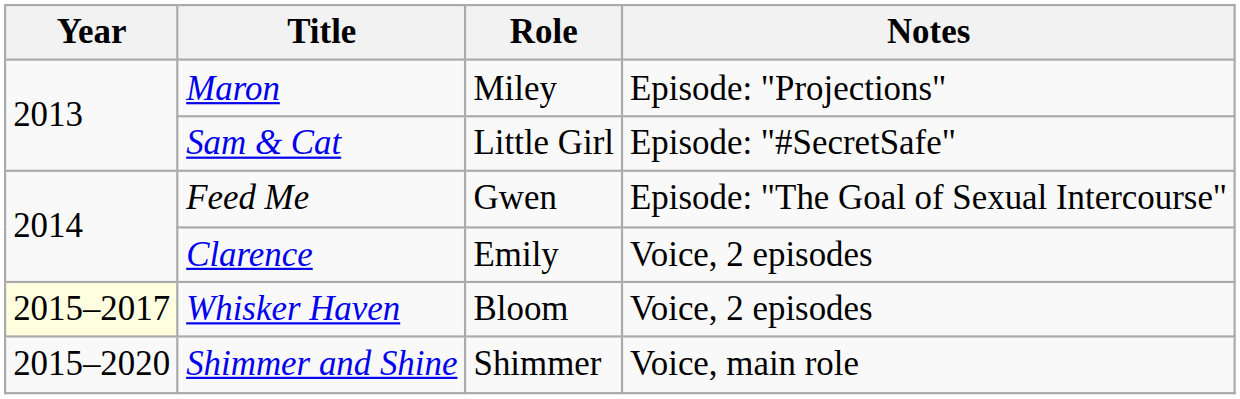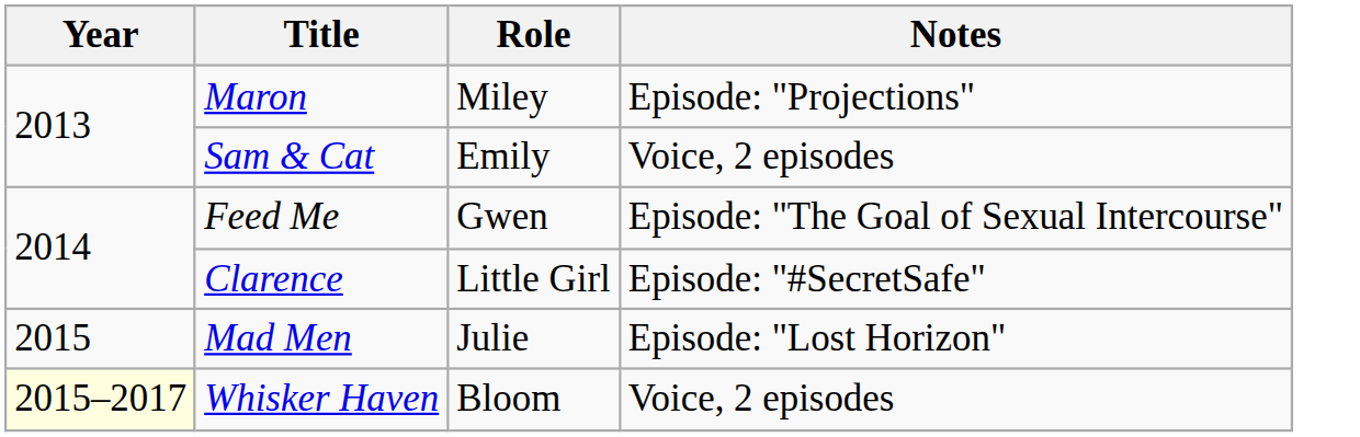 <table class="wikitable sortable">
 <tr>
 <th>Year</th>
 <th>Title</th>
 <th>Role</th>
 <th class="unsortable">Notes</th>
 </tr>
 <tr>
 <td rowspan = "2">2013</td>
 <td><em><a href='#'>Maron</a></em></td>
 <td>Miley</td>
 <td>Episode: "Projections"</td>
 </tr>
 <tr>
 <td><em><a href='#'>Sam & Cat</a></em></td>
-<td>Little Girl</td>
-<td>Episode: "#SecretSafe"</td>
+<td>Emily</td>
+<td>Voice, 2 episodes</td>
 </tr>
 <tr>
 <td rowspan = "2">2014</td>
 <td><em>Feed Me</em></td>
 <td>Gwen</td>
 <td>Episode: "The Goal of Sexual Intercourse"</td>
 </tr>
 <tr>
 <td><em><a href='#'>Clarence</a></em></td>
-<td>Emily</td>
-<td>Voice, 2 episodes</td>
+<td>Little Girl</td>
+<td>Episode: "#SecretSafe"</td>
+</tr>
+<tr>
+<td>2015</td>
+<td><em><a href='#'>Mad Men</a></em></td>
+<td>Julie</td>
+<td>Episode: "Lost Horizon"</td>
 </tr>
 <tr>
 <td style="background: lightyellow;">2015–2017</td>
 <td><em><a href='#'>Whisker Haven</a></em></td>
 <td>Bloom</td>
 <td>Voice, 2 episodes</td>
 </tr>
-<tr>
-<td>2015–2020</td>
-<td><em><a href='#'>Shimmer and Shine</a></em></td>
-<td>Shimmer</td>
-<td>Voice, main role</td>
-</tr>
 </table>
